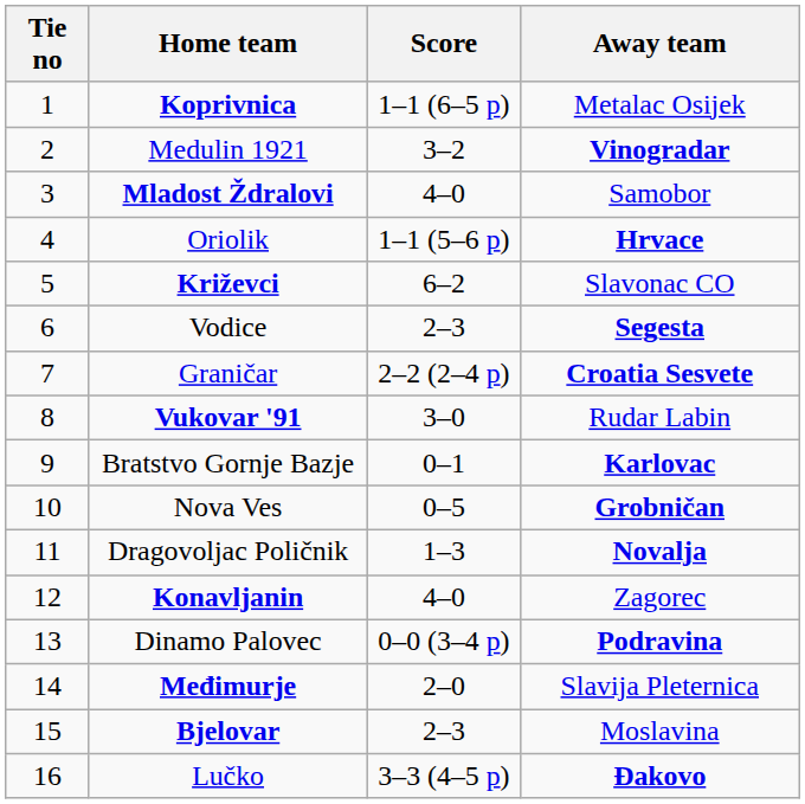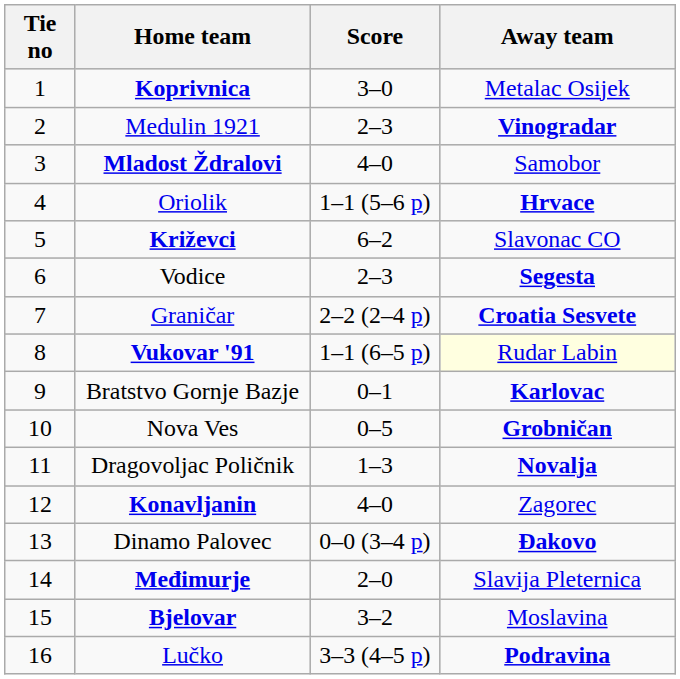 <table class="wikitable" style="text-align: center">
 <tr>
 <th width=40>Tie no</th>
 <th width=150>Home team</th>
 <th width=80>Score</th>
 <th width=150>Away team</th>
 </tr>
 <tr>
 <td>1</td>
 <td><strong><a href='#'>Koprivnica</a></strong></td>
-<td>1–1 (6–5 <a href='#'>p</a>)</td>
+<td>3–0</td>
 <td><a href='#'>Metalac Osijek</a></td>
 </tr>
 <tr>
 <td>2</td>
 <td><a href='#'>Medulin 1921</a></td>
-<td>3–2</td>
+<td>2–3</td>
 <td><strong><a href='#'>Vinogradar</a></strong></td>
 </tr>
 <tr>
 <td>3</td>
 <td><strong><a href='#'>Mladost Ždralovi</a></strong></td>
 <td>4–0</td>
 <td><a href='#'>Samobor</a></td>
 </tr>
 <tr>
 <td>4</td>
 <td><a href='#'>Oriolik</a></td>
 <td>1–1 (5–6 <a href='#'>p</a>)</td>
 <td><strong><a href='#'>Hrvace</a></strong></td>
 </tr>
 <tr>
 <td>5</td>
 <td><strong><a href='#'>Križevci</a></strong></td>
 <td>6–2</td>
 <td><a href='#'>Slavonac CO</a></td>
 </tr>
 <tr>
 <td>6</td>
 <td>Vodice</td>
 <td>2–3</td>
 <td><strong><a href='#'>Segesta</a></strong></td>
 </tr>
 <tr>
 <td>7</td>
 <td><a href='#'>Graničar</a></td>
 <td>2–2 (2–4 <a href='#'>p</a>)</td>
 <td><strong><a href='#'>Croatia Sesvete</a></strong></td>
 </tr>
 <tr>
 <td>8</td>
 <td><strong><a href='#'>Vukovar '91</a></strong></td>
-<td>3–0</td>
-<td><a href='#'>Rudar Labin</a></td>
+<td>1–1 (6–5 <a href='#'>p</a>)</td>
+<td style="background: lightyellow;"><a href='#'>Rudar Labin</a></td>
 </tr>
 <tr>
 <td>9</td>
 <td>Bratstvo Gornje Bazje</td>
 <td>0–1</td>
 <td><strong><a href='#'>Karlovac</a></strong></td>
 </tr>
 <tr>
 <td>10</td>
 <td>Nova Ves</td>
 <td>0–5</td>
 <td><strong><a href='#'>Grobničan</a></strong></td>
 </tr>
 <tr>
 <td>11</td>
 <td>Dragovoljac Poličnik</td>
 <td>1–3</td>
 <td><strong><a href='#'>Novalja</a></strong></td>
 </tr>
 <tr>
 <td>12</td>
 <td><strong><a href='#'>Konavljanin</a></strong></td>
 <td>4–0</td>
 <td><a href='#'>Zagorec</a></td>
 </tr>
 <tr>
 <td>13</td>
 <td>Dinamo Palovec</td>
 <td>0–0 (3–4 <a href='#'>p</a>)</td>
-<td><strong><a href='#'>Podravina</a></strong></td>
+<td><strong><a href='#'>Đakovo</a></strong></td>
 </tr>
 <tr>
 <td>14</td>
 <td><strong><a href='#'>Međimurje</a></strong></td>
 <td>2–0</td>
 <td><a href='#'>Slavija Pleternica</a></td>
 </tr>
 <tr>
 <td>15</td>
 <td><strong><a href='#'>Bjelovar</a></strong></td>
-<td>2–3</td>
+<td>3–2</td>
 <td><a href='#'>Moslavina</a></td>
 </tr>
 <tr>
 <td>16</td>
 <td><a href='#'>Lučko</a></td>
 <td>3–3 (4–5 <a href='#'>p</a>)</td>
-<td><strong><a href='#'>Đakovo</a></strong></td>
+<td><strong><a href='#'>Podravina</a></strong></td>
 </tr>
 </table>
